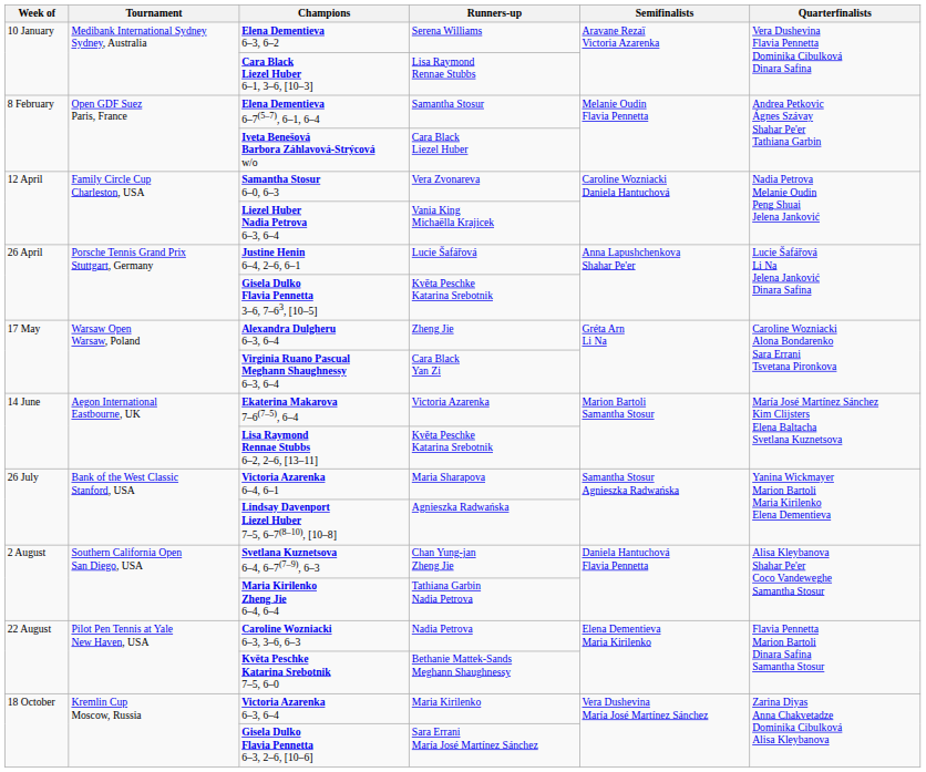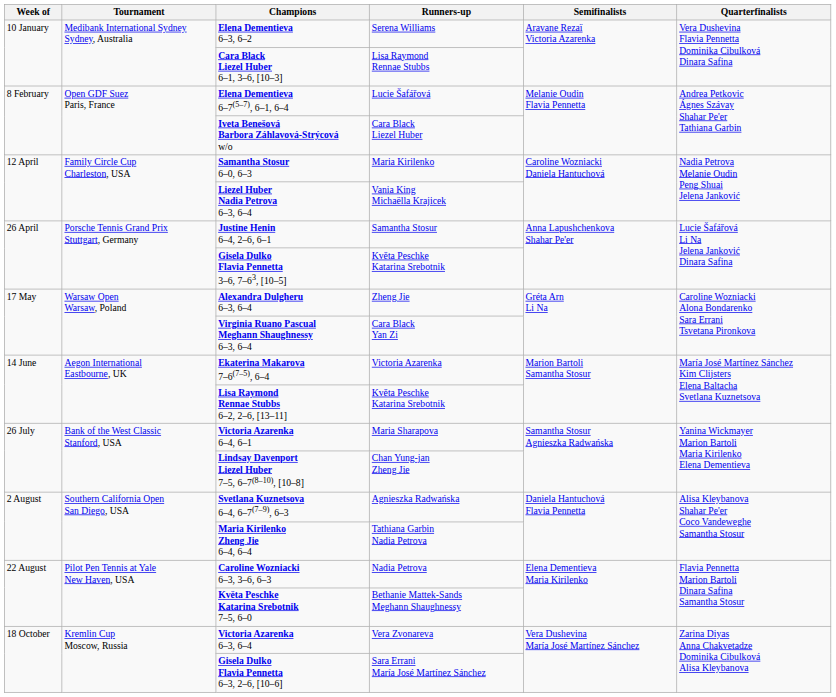 <table class="wikitable" style="font-size:85%;">
 <tr>
 <th width="75">Week of</th>
 <th width="210">Tournament</th>
 <th width="210">Champions</th>
 <th width="210">Runners-up</th>
 <th width="210">Semifinalists</th>
 <th width="210">Quarterfinalists</th>
 </tr>
 <tr valign=top>
 <td rowspan=2>10 January</td>
 <td rowspan=2><a href='#'>Medibank International Sydney</a><br> <a href='#'>Sydney</a>, Australia</td>
 <td> <strong><a href='#'>Elena Dementieva</a></strong> <br> 6–3, 6–2</td>
 <td> <a href='#'>Serena Williams</a></td>
 <td rowspan=2> <a href='#'>Aravane Rezaï</a> <br> <a href='#'>Victoria Azarenka</a></td>
 <td rowspan=2> <a href='#'>Vera Dushevina</a><br> <a href='#'>Flavia Pennetta</a><br> <a href='#'>Dominika Cibulková</a>  <br> <a href='#'>Dinara Safina</a></td>
 </tr>
 <tr valign=top>
 <td><strong> <a href='#'>Cara Black</a><br> <a href='#'>Liezel Huber</a></strong>  <br> 6–1, 3–6, [10–3]</td>
 <td> <a href='#'>Lisa Raymond</a> <br> <a href='#'>Rennae Stubbs</a></td>
 </tr>
 <tr valign=top>
 <td rowspan=2>8 February</td>
 <td rowspan=2><a href='#'>Open GDF Suez</a><br>  Paris, France</td>
 <td> <strong><a href='#'>Elena Dementieva</a></strong> <br>6–7<sup>(5–7)</sup>, 6–1, 6–4</td>
-<td> <a href='#'>Samantha Stosur</a></td>
+<td> <a href='#'>Lucie Šafářová</a></td>
 <td rowspan=2> <a href='#'>Melanie Oudin</a><br> <a href='#'>Flavia Pennetta</a></td>
 <td rowspan=2> <a href='#'>Andrea Petkovic</a><br> <a href='#'>Ágnes Szávay</a><br> <a href='#'>Shahar Pe'er</a><br> <a href='#'>Tathiana Garbin</a></td>
 </tr>
 <tr valign=top>
 <td><strong> <a href='#'>Iveta Benešová</a><br> <a href='#'>Barbora Záhlavová-Strýcová</a></strong><br>w/o</td>
 <td> <a href='#'>Cara Black</a><br> <a href='#'>Liezel Huber</a></td>
 </tr>
 <tr valign=top>
 <td rowspan=2>12 April</td>
 <td rowspan=2><a href='#'>Family Circle Cup</a><br> <a href='#'>Charleston</a>, USA</td>
 <td> <strong><a href='#'>Samantha Stosur</a></strong> <br> 6–0, 6–3</td>
-<td> <a href='#'>Vera Zvonareva</a></td>
+<td> <a href='#'>Maria Kirilenko</a></td>
 <td rowspan=2> <a href='#'>Caroline Wozniacki</a><br> <a href='#'>Daniela Hantuchová</a></td>
 <td rowspan=2> <a href='#'>Nadia Petrova</a><br> <a href='#'>Melanie Oudin</a><br> <a href='#'>Peng Shuai</a><br> <a href='#'>Jelena Janković</a></td>
 </tr>
 <tr valign=top>
 <td><strong>  <a href='#'>Liezel Huber</a><br> <a href='#'>Nadia Petrova</a></strong> <br>6–3, 6–4</td>
 <td>  <a href='#'>Vania King</a><br>  <a href='#'>Michaëlla Krajicek</a></td>
 </tr>
 <tr valign=top>
 <td rowspan=2>26 April</td>
 <td rowspan=2><a href='#'>Porsche Tennis Grand Prix</a><br> <a href='#'>Stuttgart</a>, Germany</td>
 <td> <strong><a href='#'>Justine Henin</a></strong> <br>6–4, 2–6, 6–1</td>
-<td> <a href='#'>Lucie Šafářová</a></td>
+<td> <a href='#'>Samantha Stosur</a></td>
 <td rowspan=2> <a href='#'>Anna Lapushchenkova</a><br>   <a href='#'>Shahar Pe'er</a></td>
 <td rowspan=2> <a href='#'>Lucie Šafářová</a><br> <a href='#'>Li Na</a><br> <a href='#'>Jelena Janković</a> <br>  <a href='#'>Dinara Safina</a></td>
 </tr>
 <tr valign=top>
 <td><strong>  <a href='#'>Gisela Dulko</a><br> <a href='#'>Flavia Pennetta</a></strong> <br>3–6, 7–6<sup>3</sup>, [10–5]</td>
 <td> <a href='#'>Květa Peschke</a><br> <a href='#'>Katarina Srebotnik</a></td>
 </tr>
 <tr valign=top>
 <td rowspan=2>17 May</td>
 <td rowspan=2><a href='#'>Warsaw Open</a><br> <a href='#'>Warsaw</a>, Poland</td>
 <td> <strong><a href='#'>Alexandra Dulgheru</a></strong> <br> 6–3, 6–4</td>
 <td> <a href='#'>Zheng Jie</a></td>
 <td rowspan=2> <a href='#'>Gréta Arn</a> <br>  <a href='#'>Li Na</a></td>
 <td rowspan=2> <a href='#'>Caroline Wozniacki</a> <br>  <a href='#'>Alona Bondarenko</a> <br>  <a href='#'>Sara Errani</a><br>  <a href='#'>Tsvetana Pironkova</a></td>
 </tr>
 <tr valign=top>
 <td><strong> <a href='#'>Virginia Ruano Pascual</a><br> <a href='#'>Meghann Shaughnessy</a></strong><br> 6–3, 6–4</td>
 <td> <a href='#'>Cara Black</a><br> <a href='#'>Yan Zi</a></td>
 </tr>
 <tr valign=top>
 <td rowspan=2>14 June</td>
 <td rowspan=2><a href='#'>Aegon International</a><br><a href='#'>Eastbourne</a>, UK</td>
 <td><strong> <a href='#'>Ekaterina Makarova</a></strong> <br>7–6<sup>(7–5)</sup>, 6–4</td>
 <td> <a href='#'>Victoria Azarenka</a></td>
 <td rowspan=2> <a href='#'>Marion Bartoli</a>  <br>   <a href='#'>Samantha Stosur</a></td>
 <td rowspan=2> <a href='#'>María José Martínez Sánchez</a> <br>  <a href='#'>Kim Clijsters</a> <br>  <a href='#'>Elena Baltacha</a> <br> <a href='#'>Svetlana Kuznetsova</a></td>
 </tr>
 <tr valign=top>
 <td><strong> <a href='#'>Lisa Raymond</a> <br> <a href='#'>Rennae Stubbs</a></strong> <br>6–2, 2–6, [13–11]</td>
 <td> <a href='#'>Květa Peschke</a> <br> <a href='#'>Katarina Srebotnik</a></td>
 </tr>
 <tr valign=top>
 <td rowspan=2>26 July</td>
 <td rowspan=2><a href='#'>Bank of the West Classic</a><br> <a href='#'>Stanford</a>, USA</td>
 <td><strong> <a href='#'>Victoria Azarenka</a></strong> <br>6–4, 6–1</td>
 <td> <a href='#'>Maria Sharapova</a></td>
 <td rowspan=2> <a href='#'>Samantha Stosur</a> <br> <a href='#'>Agnieszka Radwańska</a></td>
 <td rowspan=2> <a href='#'>Yanina Wickmayer</a> <br> <a href='#'>Marion Bartoli</a><br> <a href='#'>Maria Kirilenko</a> <br> <a href='#'>Elena Dementieva</a></td>
 </tr>
 <tr valign=top>
 <td><strong> <a href='#'>Lindsay Davenport</a><br> <a href='#'>Liezel Huber</a></strong><br>7–5, 6–7<sup>(8–10)</sup>, [10–8]</td>
-<td> <a href='#'>Agnieszka Radwańska</a></td>
+<td> <a href='#'>Chan Yung-jan</a> <br> <a href='#'>Zheng Jie</a></td>
 </tr>
 <tr valign=top>
 <td rowspan=2>2 August</td>
 <td rowspan=2><a href='#'>Southern California Open</a><br> <a href='#'>San Diego</a>, USA</td>
 <td><strong> <a href='#'>Svetlana Kuznetsova</a></strong> <br>6–4, 6–7<sup>(7–9)</sup>, 6–3</td>
-<td> <a href='#'>Chan Yung-jan</a> <br> <a href='#'>Zheng Jie</a></td>
+<td> <a href='#'>Agnieszka Radwańska</a></td>
 <td rowspan=2> <a href='#'>Daniela Hantuchová</a> <br> <a href='#'>Flavia Pennetta</a></td>
 <td rowspan=2> <a href='#'>Alisa Kleybanova</a> <br> <a href='#'>Shahar Pe'er</a> <br> <a href='#'>Coco Vandeweghe</a> <br> <a href='#'>Samantha Stosur</a></td>
 </tr>
 <tr valign=top>
 <td><strong> <a href='#'>Maria Kirilenko</a> <br> <a href='#'>Zheng Jie</a></strong> <br>6–4, 6–4</td>
 <td> <a href='#'>Tathiana Garbin</a><br> <a href='#'>Nadia Petrova</a></td>
 </tr>
 <tr valign=top>
 <td rowspan=2>22 August</td>
 <td rowspan=2><a href='#'>Pilot Pen Tennis at Yale</a><br> <a href='#'>New Haven</a>, USA</td>
 <td> <strong><a href='#'>Caroline Wozniacki</a></strong><br>6–3, 3–6, 6–3</td>
 <td> <a href='#'>Nadia Petrova</a></td>
 <td rowspan=2> <a href='#'>Elena Dementieva</a> <br> <a href='#'>Maria Kirilenko</a></td>
 <td rowspan=2> <a href='#'>Flavia Pennetta</a> <br>  <a href='#'>Marion Bartoli</a> <br> <a href='#'>Dinara Safina</a> <br> <a href='#'>Samantha Stosur</a></td>
 </tr>
 <tr valign=top>
 <td> <strong><a href='#'>Květa Peschke</a> <br> <a href='#'>Katarina Srebotnik</a></strong> <br>7–5, 6–0</td>
 <td> <a href='#'>Bethanie Mattek-Sands</a> <br> <a href='#'>Meghann Shaughnessy</a></td>
 </tr>
 <tr valign=top>
 <td rowspan=2>18 October</td>
 <td rowspan=2><a href='#'>Kremlin Cup</a><br> Moscow, Russia</td>
 <td> <strong><a href='#'>Victoria Azarenka</a></strong><br>6–3, 6–4</td>
-<td> <a href='#'>Maria Kirilenko</a></td>
+<td> <a href='#'>Vera Zvonareva</a></td>
 <td rowspan=2> <a href='#'>Vera Dushevina</a> <br> <a href='#'>María José Martínez Sánchez</a></td>
 <td rowspan=2> <a href='#'>Zarina Diyas</a> <br> <a href='#'>Anna Chakvetadze</a> <br>  <a href='#'>Dominika Cibulková</a> <br> <a href='#'>Alisa Kleybanova</a></td>
 </tr>
 <tr valign=top>
 <td> <strong><a href='#'>Gisela Dulko</a> <br> <a href='#'>Flavia Pennetta</a></strong><br>6–3, 2–6, [10–6]</td>
 <td> <a href='#'>Sara Errani</a> <br> <a href='#'>María José Martínez Sánchez</a></td>
 </tr>
 </table>
